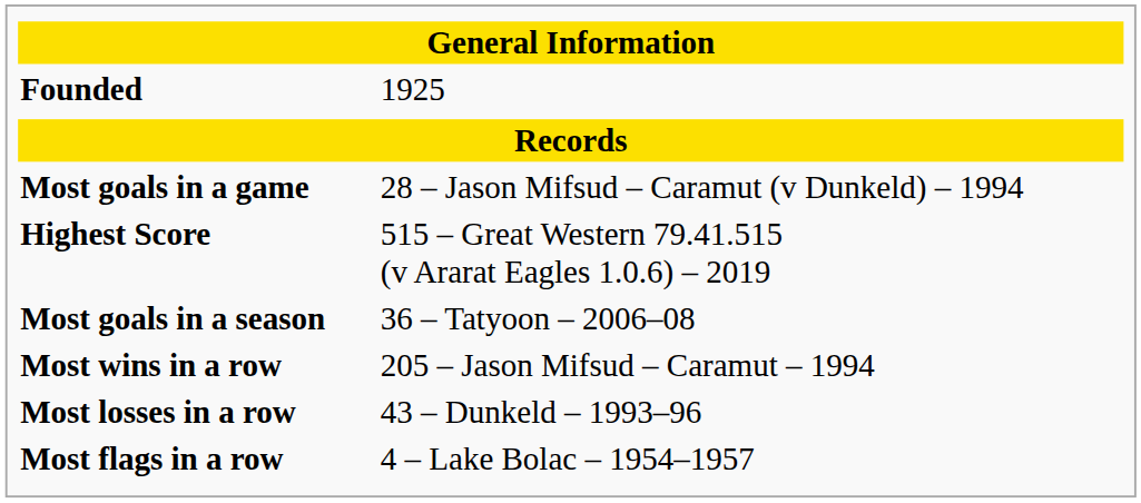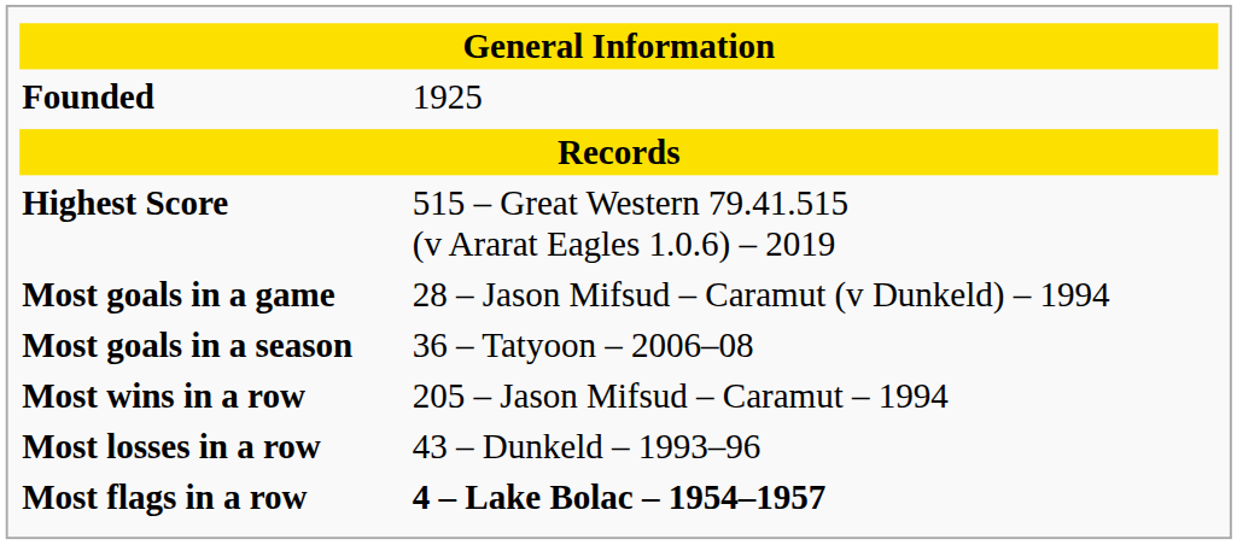 <table class="infobox" style="width: 35em; font-size: 95%;">
 <tr>
 </tr>
 <tr>
 <th colspan="2" bgcolor="#fce000"><strong>General Information</strong></th>
 </tr>
 <tr style="vertical-align: top;">
 <td><strong>Founded</strong></td>
 <td>1925</td>
 </tr>
 <tr style="vertical-align: top;">
 </tr>
 <tr>
 <th colspan="2" bgcolor="#fce000"><strong>Records</strong></th>
 </tr>
+<tr style="vertical-align: top;">
+<td><strong>Highest Score</strong></td>
+<td>515 – Great Western 79.41.515<br>(v Ararat Eagles 1.0.6) – 2019</td>
+</tr>
 <tr>
 <td><strong>Most goals in a game</strong></td>
 <td>28 – Jason Mifsud – Caramut (v Dunkeld) – 1994</td>
-</tr>
-<tr style="vertical-align: top;">
-<td><strong>Highest Score</strong></td>
-<td>515 – Great Western 79.41.515<br>(v Ararat Eagles 1.0.6) – 2019</td>
 </tr>
 <tr>
 <td><strong>Most goals in a season</strong></td>
 <td>36 – Tatyoon – 2006–08</td>
 </tr>
 <tr>
 <td><strong>Most wins in a row</strong></td>
 <td>205 – Jason Mifsud – Caramut – 1994</td>
 </tr>
 <tr>
 <td><strong>Most losses in a row</strong></td>
 <td>43 – Dunkeld – 1993–96</td>
 </tr>
 <tr>
 <td><strong>Most flags in a row</strong></td>
-<td>4 – Lake Bolac – 1954–1957</td>
+<td><strong>4 – Lake Bolac – 1954–1957</strong></td>
 </tr>
 <tr style="vertical-align: top;"jnh>
 </tr>
 </table>
